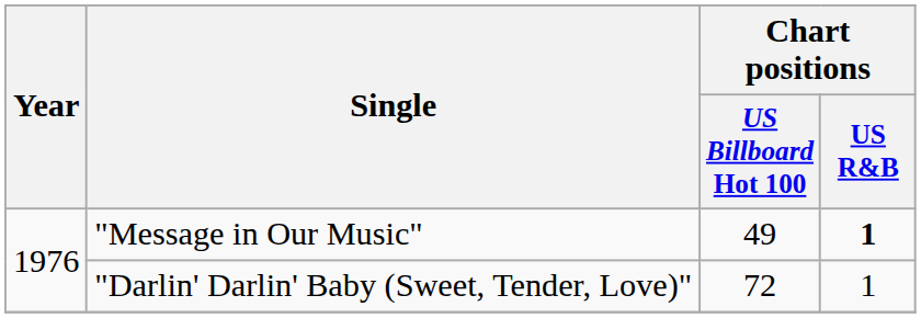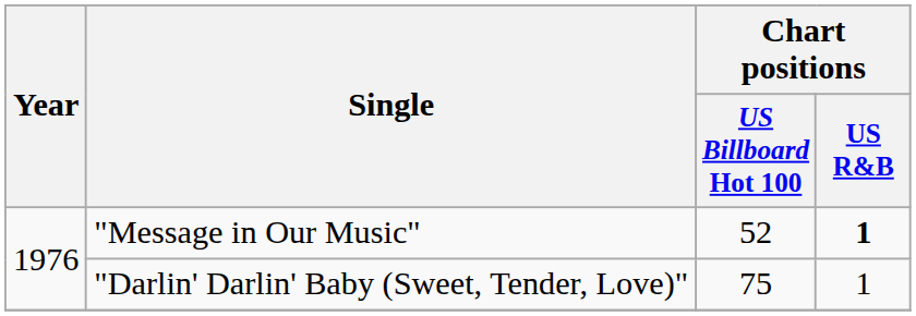 <table class="wikitable" style="text-align:center;">
 <tr>
 <th rowspan="2">Year</th>
 <th rowspan="2">Single</th>
 <th colspan="3">Chart positions</th>
 </tr>
 <tr style="font-size:smaller;">
 <th width="40"><a href='#'><em>US<br>Billboard</em> Hot 100</a></th>
 <th width="40"><a href='#'>US<br>R&B</a></th>
 </tr>
 <tr>
 <td rowspan="2">1976</td>
 <td align="left">"Message in Our Music"</td>
-<td>49</td>
+<td>52</td>
 <td><strong>1</strong></td>
 </tr>
 <tr>
 <td align="left">"Darlin' Darlin' Baby (Sweet, Tender, Love)"</td>
-<td>72</td>
+<td>75</td>
 <td>1</td>
 </tr>
 <tr>
 </tr>
 </table>
